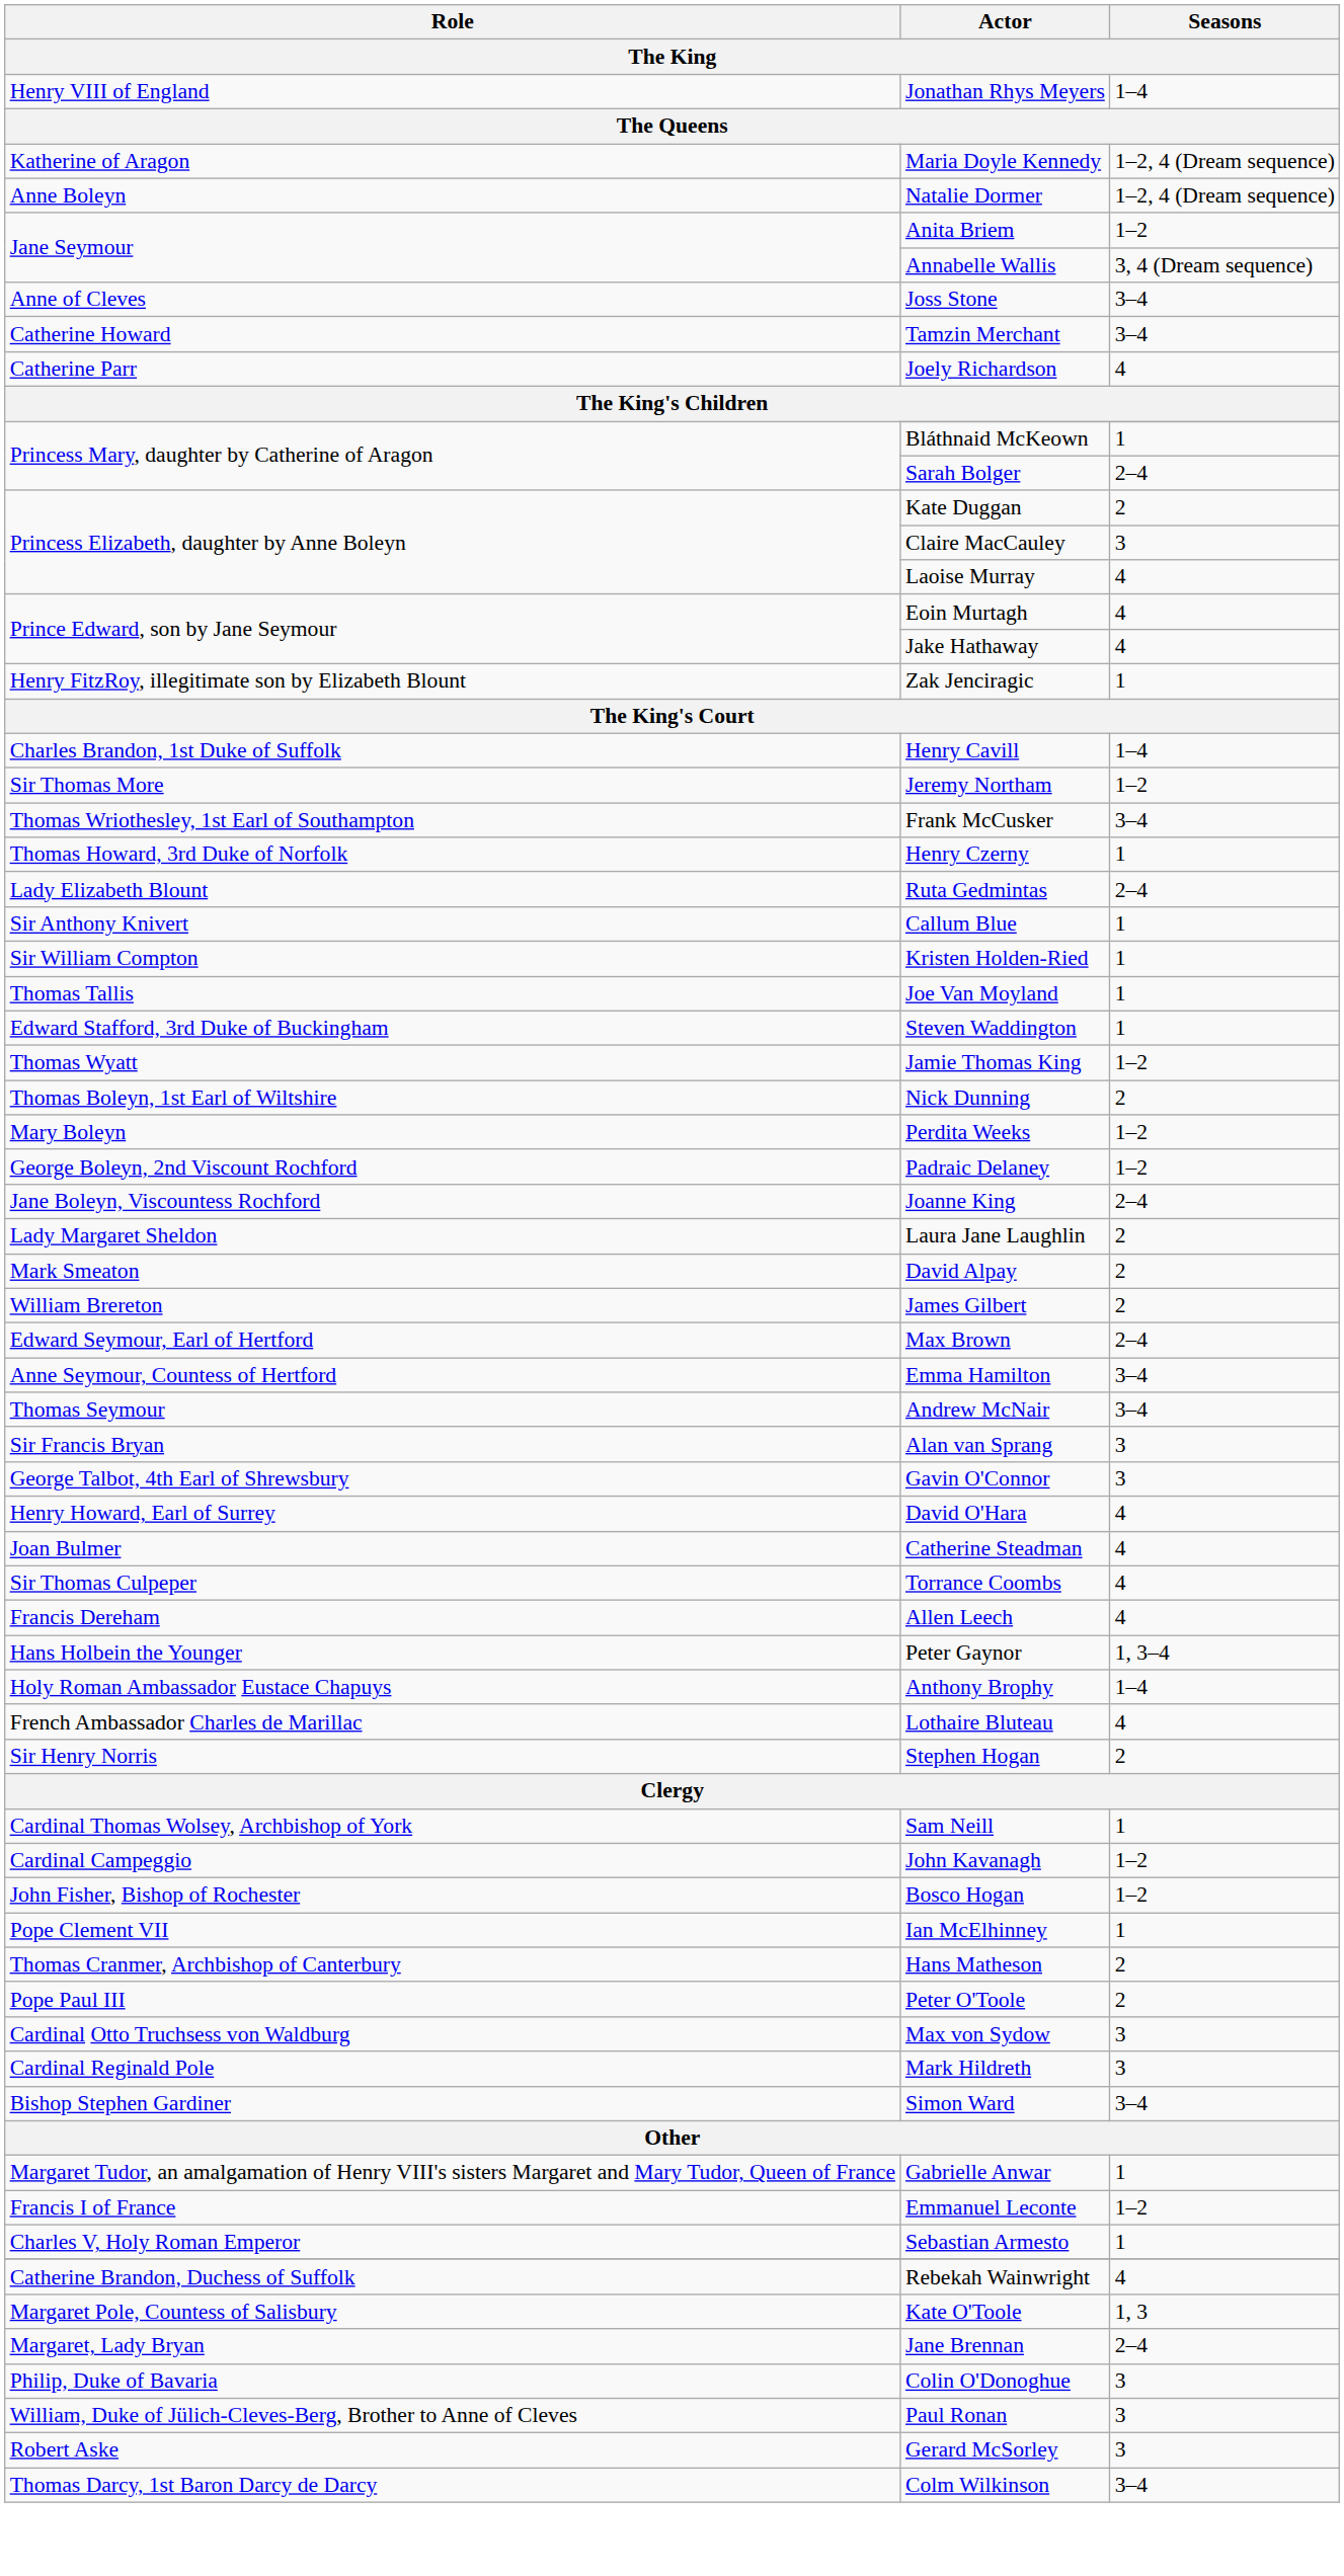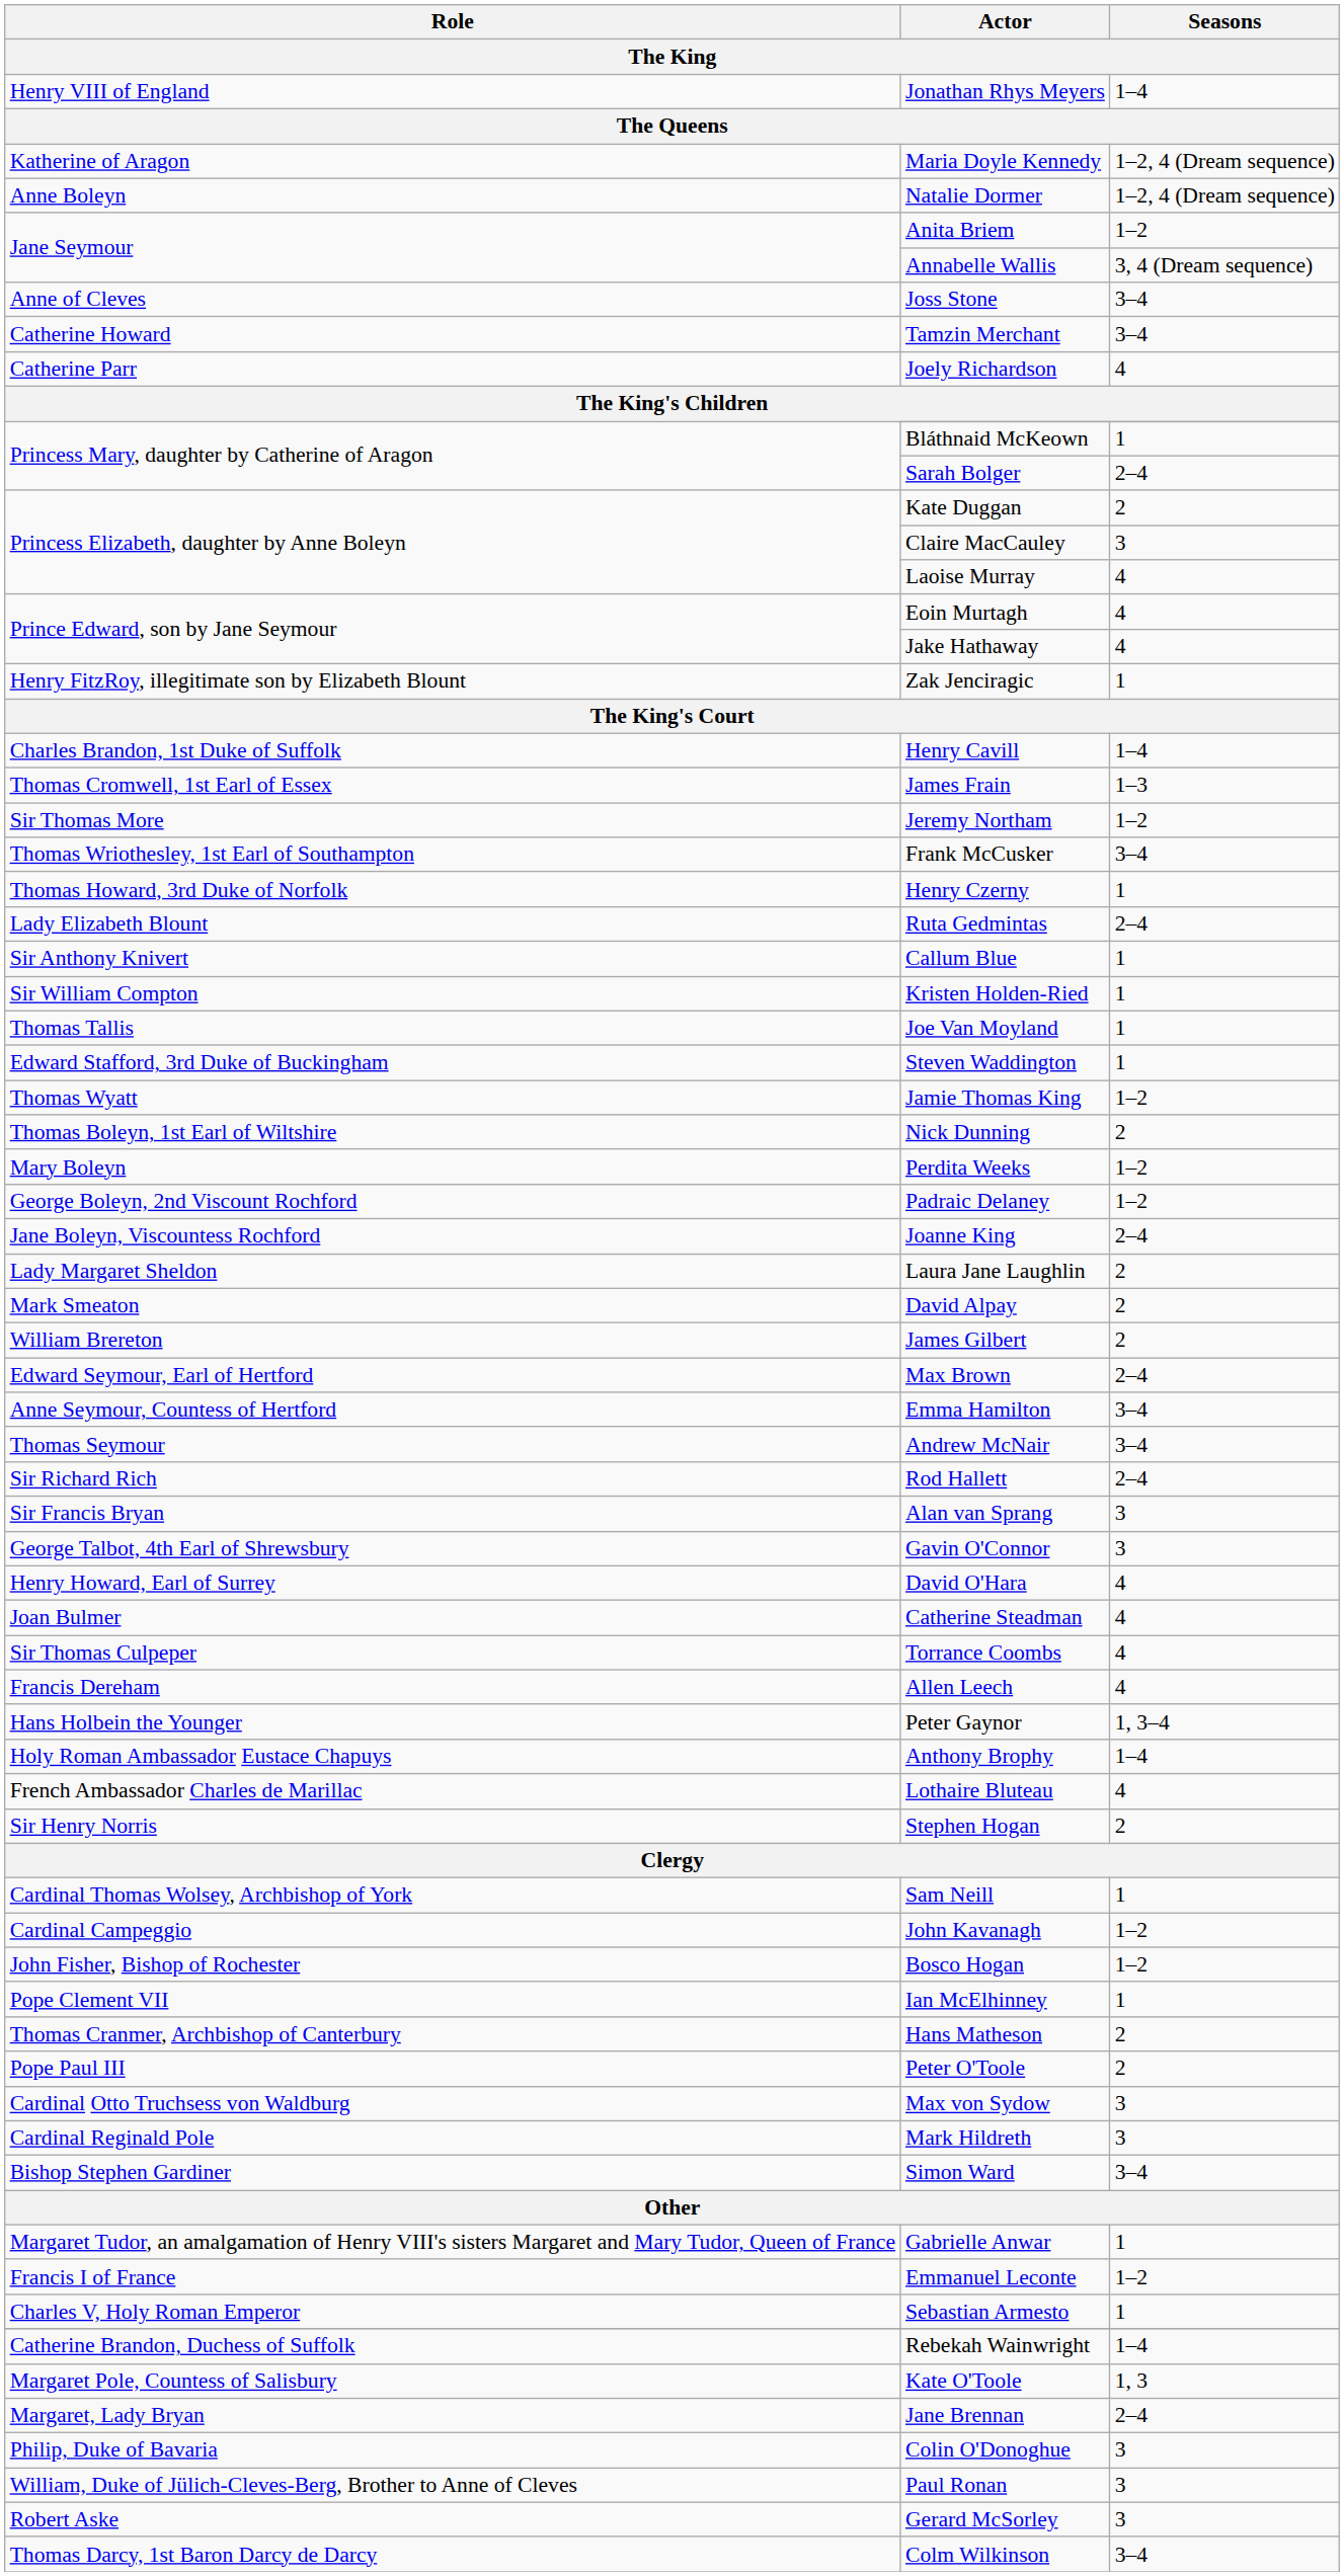 <table class="wikitable">
 <tr>
 <th>Role</th>
 <th>Actor</th>
 <th>Seasons</th>
 </tr>
 <tr>
 <th colspan="3">The King</th>
 </tr>
 <tr>
 <td><a href='#'>Henry VIII of England</a></td>
 <td><a href='#'>Jonathan Rhys Meyers</a></td>
 <td>1–4</td>
 </tr>
 <tr>
 <th colspan="3">The Queens</th>
 </tr>
 <tr>
 <td><a href='#'>Katherine of Aragon</a></td>
 <td><a href='#'>Maria Doyle Kennedy</a></td>
 <td>1–2, 4 (Dream sequence)</td>
 </tr>
 <tr>
 <td><a href='#'>Anne Boleyn</a></td>
 <td><a href='#'>Natalie Dormer</a></td>
 <td>1–2, 4 (Dream sequence)</td>
 </tr>
 <tr>
 <td rowspan="2"><a href='#'>Jane Seymour</a></td>
 <td><a href='#'>Anita Briem</a></td>
 <td>1–2</td>
 </tr>
 <tr>
 <td><a href='#'>Annabelle Wallis</a></td>
 <td>3, 4 (Dream sequence)</td>
 </tr>
 <tr>
 <td><a href='#'>Anne of Cleves</a></td>
 <td><a href='#'>Joss Stone</a></td>
 <td>3–4</td>
 </tr>
 <tr>
 <td><a href='#'>Catherine Howard</a></td>
 <td><a href='#'>Tamzin Merchant</a></td>
 <td>3–4</td>
 </tr>
 <tr>
 <td><a href='#'>Catherine Parr</a></td>
 <td><a href='#'>Joely Richardson</a></td>
 <td>4</td>
 </tr>
 <tr>
 <th colspan="3">The King's Children</th>
 </tr>
 <tr>
 <td rowspan="3"><a href='#'>Princess Mary</a>, daughter by Catherine of Aragon</td>
 </tr>
 <tr>
 <td>Bláthnaid McKeown</td>
 <td>1</td>
 </tr>
 <tr>
 <td><a href='#'>Sarah Bolger</a></td>
 <td>2–4</td>
 </tr>
 <tr>
 <td rowspan="3"><a href='#'>Princess Elizabeth</a>, daughter by Anne Boleyn</td>
 <td>Kate Duggan</td>
 <td>2</td>
 </tr>
 <tr>
 <td>Claire MacCauley</td>
 <td>3</td>
 </tr>
 <tr>
 <td>Laoise Murray</td>
 <td>4</td>
 </tr>
 <tr>
 <td rowspan="2"><a href='#'>Prince Edward</a>, son by Jane Seymour</td>
 <td>Eoin Murtagh</td>
 <td>4</td>
 </tr>
 <tr>
 <td>Jake Hathaway</td>
 <td>4</td>
 </tr>
 <tr>
 <td rowspan="1"><a href='#'>Henry FitzRoy</a>, illegitimate son by Elizabeth Blount</td>
 <td>Zak Jenciragic</td>
 <td>1</td>
 </tr>
 <tr>
 <th colspan="3">The King's Court</th>
 </tr>
 <tr>
 <td><a href='#'>Charles Brandon, 1st Duke of Suffolk</a></td>
 <td><a href='#'>Henry Cavill</a></td>
 <td>1–4</td>
 </tr>
 <tr>
+<td><a href='#'>Thomas Cromwell, 1st Earl of Essex</a></td>
+<td><a href='#'>James Frain</a></td>
+<td>1–3</td>
+</tr>
+<tr>
 <td><a href='#'>Sir Thomas More</a></td>
 <td><a href='#'>Jeremy Northam</a></td>
 <td>1–2</td>
 </tr>
 <tr>
 <td><a href='#'>Thomas Wriothesley, 1st Earl of Southampton</a></td>
 <td>Frank McCusker</td>
 <td>3–4</td>
 </tr>
 <tr>
 <td><a href='#'>Thomas Howard, 3rd Duke of Norfolk</a></td>
 <td><a href='#'>Henry Czerny</a></td>
 <td>1</td>
 </tr>
 <tr>
 <td><a href='#'>Lady Elizabeth Blount</a></td>
 <td><a href='#'>Ruta Gedmintas</a></td>
 <td>2–4</td>
 </tr>
 <tr>
 <td><a href='#'>Sir Anthony Knivert</a></td>
 <td><a href='#'>Callum Blue</a></td>
 <td>1</td>
 </tr>
 <tr>
 <td><a href='#'>Sir William Compton</a></td>
 <td><a href='#'>Kristen Holden-Ried</a></td>
 <td>1</td>
 </tr>
 <tr>
 <td><a href='#'>Thomas Tallis</a></td>
 <td><a href='#'>Joe Van Moyland</a></td>
 <td>1</td>
 </tr>
 <tr>
 <td><a href='#'>Edward Stafford, 3rd Duke of Buckingham</a></td>
 <td><a href='#'>Steven Waddington</a></td>
 <td>1</td>
 </tr>
 <tr>
 <td><a href='#'>Thomas Wyatt</a></td>
 <td><a href='#'>Jamie Thomas King</a></td>
 <td>1–2</td>
 </tr>
 <tr>
 <td><a href='#'>Thomas Boleyn, 1st Earl of Wiltshire</a></td>
 <td><a href='#'>Nick Dunning</a></td>
 <td>2</td>
 </tr>
 <tr>
 <td><a href='#'>Mary Boleyn</a></td>
 <td><a href='#'>Perdita Weeks</a></td>
 <td>1–2</td>
 </tr>
 <tr>
 <td><a href='#'>George Boleyn, 2nd Viscount Rochford</a></td>
 <td><a href='#'>Padraic Delaney</a></td>
 <td>1–2</td>
 </tr>
 <tr>
 <td><a href='#'>Jane Boleyn, Viscountess Rochford</a></td>
 <td><a href='#'>Joanne King</a></td>
 <td>2–4</td>
 </tr>
 <tr>
 <td><a href='#'>Lady Margaret Sheldon</a></td>
 <td>Laura Jane Laughlin</td>
 <td>2</td>
 </tr>
 <tr>
 <td><a href='#'>Mark Smeaton</a></td>
 <td><a href='#'>David Alpay</a></td>
 <td>2</td>
 </tr>
 <tr>
 <td><a href='#'>William Brereton</a></td>
 <td><a href='#'>James Gilbert</a></td>
 <td>2</td>
 </tr>
 <tr>
 <td><a href='#'>Edward Seymour, Earl of Hertford</a></td>
 <td><a href='#'>Max Brown</a></td>
 <td>2–4</td>
 </tr>
 <tr>
 <td><a href='#'>Anne Seymour, Countess of Hertford</a></td>
 <td><a href='#'>Emma Hamilton</a></td>
 <td>3–4</td>
 </tr>
 <tr>
 <td><a href='#'>Thomas Seymour</a></td>
 <td><a href='#'>Andrew McNair</a></td>
 <td>3–4</td>
+</tr>
+<tr>
+<td><a href='#'>Sir Richard Rich</a></td>
+<td><a href='#'>Rod Hallett</a></td>
+<td>2–4</td>
 </tr>
 <tr>
 <td><a href='#'>Sir Francis Bryan</a></td>
 <td><a href='#'>Alan van Sprang</a></td>
 <td>3</td>
 </tr>
 <tr>
 <td><a href='#'>George Talbot, 4th Earl of Shrewsbury</a></td>
 <td><a href='#'>Gavin O'Connor</a></td>
 <td>3</td>
 </tr>
 <tr>
 <td><a href='#'>Henry Howard, Earl of Surrey</a></td>
 <td><a href='#'>David O'Hara</a></td>
 <td>4</td>
 </tr>
 <tr>
 <td><a href='#'>Joan Bulmer</a></td>
 <td><a href='#'>Catherine Steadman</a></td>
 <td>4</td>
 </tr>
 <tr>
 <td><a href='#'>Sir Thomas Culpeper</a></td>
 <td><a href='#'>Torrance Coombs</a></td>
 <td>4</td>
 </tr>
 <tr>
 <td><a href='#'>Francis Dereham</a></td>
 <td><a href='#'>Allen Leech</a></td>
 <td>4</td>
 </tr>
 <tr>
 <td><a href='#'>Hans Holbein the Younger</a></td>
 <td>Peter Gaynor</td>
 <td>1, 3–4</td>
 </tr>
 <tr>
 <td><a href='#'>Holy Roman Ambassador</a> <a href='#'>Eustace Chapuys</a></td>
 <td><a href='#'>Anthony Brophy</a></td>
 <td>1–4</td>
 </tr>
 <tr>
 <td>French Ambassador <a href='#'>Charles de Marillac</a></td>
 <td><a href='#'>Lothaire Bluteau</a></td>
 <td>4</td>
 </tr>
 <tr>
 <td><a href='#'>Sir Henry Norris</a></td>
 <td><a href='#'>Stephen Hogan</a></td>
 <td>2</td>
 </tr>
 <tr>
 <th colspan="3">Clergy</th>
 </tr>
 <tr>
 <td><a href='#'>Cardinal Thomas Wolsey</a>, <a href='#'>Archbishop of York</a></td>
 <td><a href='#'>Sam Neill</a></td>
 <td>1</td>
 </tr>
 <tr>
 <td><a href='#'>Cardinal Campeggio</a></td>
 <td><a href='#'>John Kavanagh</a></td>
 <td>1–2</td>
 </tr>
 <tr>
 <td><a href='#'>John Fisher</a>, <a href='#'>Bishop of Rochester</a></td>
 <td><a href='#'>Bosco Hogan</a></td>
 <td>1–2</td>
 </tr>
 <tr>
 <td><a href='#'>Pope Clement VII</a></td>
 <td><a href='#'>Ian McElhinney</a></td>
 <td>1</td>
 </tr>
 <tr>
 <td><a href='#'>Thomas Cranmer</a>, <a href='#'>Archbishop of Canterbury</a></td>
 <td><a href='#'>Hans Matheson</a></td>
 <td>2</td>
 </tr>
 <tr>
 <td><a href='#'>Pope Paul III</a></td>
 <td><a href='#'>Peter O'Toole</a></td>
 <td>2</td>
 </tr>
 <tr>
 <td><a href='#'>Cardinal</a> <a href='#'>Otto Truchsess von Waldburg</a></td>
 <td><a href='#'>Max von Sydow</a></td>
 <td>3</td>
 </tr>
 <tr>
 <td><a href='#'>Cardinal Reginald Pole</a></td>
 <td><a href='#'>Mark Hildreth</a></td>
 <td>3</td>
 </tr>
 <tr>
 <td><a href='#'>Bishop Stephen Gardiner</a></td>
 <td><a href='#'>Simon Ward</a></td>
 <td>3–4</td>
 </tr>
 <tr>
 <th colspan="3">Other</th>
 </tr>
 <tr>
 <td><a href='#'>Margaret Tudor</a>, an amalgamation of Henry VIII's sisters Margaret and <a href='#'>Mary Tudor, Queen of France</a></td>
 <td><a href='#'>Gabrielle Anwar</a></td>
 <td>1</td>
 </tr>
 <tr>
 <td><a href='#'>Francis I of France</a></td>
 <td><a href='#'>Emmanuel Leconte</a></td>
 <td>1–2</td>
 </tr>
 <tr>
 <td><a href='#'>Charles V, Holy Roman Emperor</a></td>
 <td><a href='#'>Sebastian Armesto</a></td>
 <td>1</td>
 </tr>
 <tr>
 </tr>
 <tr>
 <td><a href='#'>Catherine Brandon, Duchess of Suffolk</a></td>
 <td>Rebekah Wainwright</td>
-<td>4</td>
+<td>1–4</td>
 </tr>
 <tr>
 <td><a href='#'>Margaret Pole, Countess of Salisbury</a></td>
 <td><a href='#'>Kate O'Toole</a></td>
 <td>1, 3</td>
 </tr>
 <tr>
 <td><a href='#'>Margaret, Lady Bryan</a></td>
 <td><a href='#'>Jane Brennan</a></td>
 <td>2–4</td>
 </tr>
 <tr>
 <td><a href='#'>Philip, Duke of Bavaria</a></td>
 <td><a href='#'>Colin O'Donoghue</a></td>
 <td>3</td>
 </tr>
 <tr>
 <td><a href='#'>William, Duke of Jülich-Cleves-Berg</a>, Brother to Anne of Cleves</td>
 <td><a href='#'>Paul Ronan</a></td>
 <td>3</td>
 </tr>
 <tr>
 <td><a href='#'>Robert Aske</a></td>
 <td><a href='#'>Gerard McSorley</a></td>
 <td>3</td>
 </tr>
 <tr>
 <td><a href='#'>Thomas Darcy, 1st Baron Darcy de Darcy</a></td>
 <td><a href='#'>Colm Wilkinson</a></td>
 <td>3–4</td>
 </tr>
 </table>
